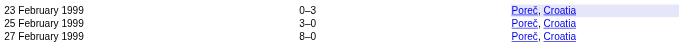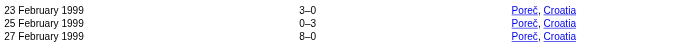 <table cellspacing=1 width=85%>
 <tr>
 <th width=15%></th>
 <th width=25%></th>
 <th width=10%></th>
 <th width=25%></th>
 <th width=25%></th>
 </tr>
 <tr>
 <td>23 February 1999</td>
 <td align=right></td>
-<td align=center>0–3</td>
+<td align=center>3–0</td>
 <td></td>
-<td style="background: lavender;"><a href='#'>Poreč</a>, <a href='#'>Croatia</a></td>
+<td><a href='#'>Poreč</a>, <a href='#'>Croatia</a></td>
 </tr>
 <tr>
 <td>25 February 1999</td>
 <td align=right></td>
-<td align=center>3–0</td>
+<td align=center>0–3</td>
 <td></td>
 <td><a href='#'>Poreč</a>, <a href='#'>Croatia</a></td>
 </tr>
 <tr>
 <td>27 February 1999</td>
 <td align=right></td>
 <td align=center>8–0</td>
 <td></td>
 <td><a href='#'>Poreč</a>, <a href='#'>Croatia</a></td>
 </tr>
 </table>
